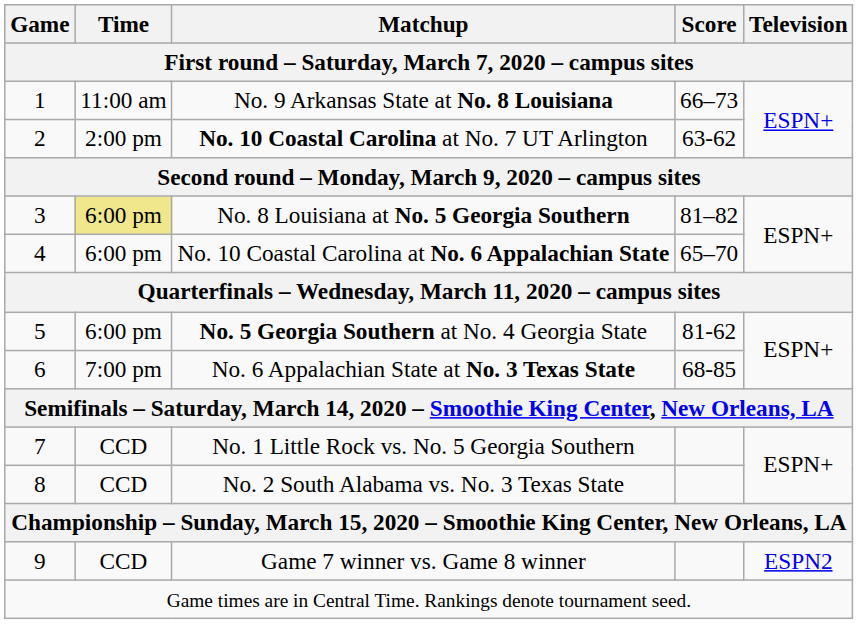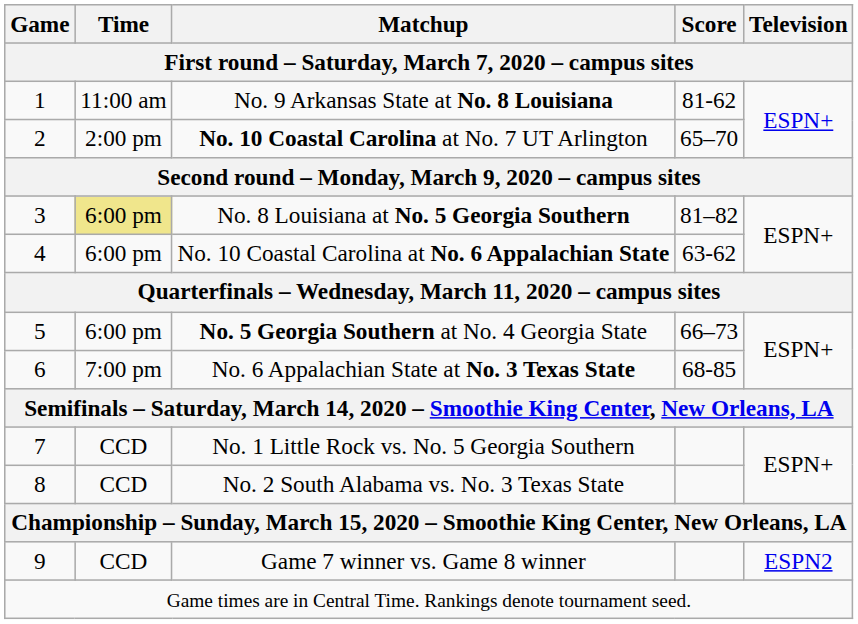 <table class="wikitable" style="font-size: 95%;text-align:center">
 <tr>
 <th>Game</th>
 <th>Time</th>
 <th>Matchup</th>
 <th>Score</th>
 <th>Television</th>
 </tr>
 <tr>
 <th colspan=6>First round – Saturday, March 7, 2020 – campus sites</th>
 </tr>
 <tr>
 <td>1</td>
 <td>11:00 am</td>
 <td>No. 9 Arkansas State at <strong>No. 8 Louisiana</strong></td>
-<td>66–73</td>
+<td>81-62</td>
 <td rowspan=2><a href='#'>ESPN+</a></td>
 </tr>
 <tr>
 <td>2</td>
 <td>2:00 pm</td>
 <td><strong>No. 10 Coastal Carolina</strong> at No. 7 UT Arlington</td>
-<td>63-62</td>
+<td>65–70</td>
 </tr>
 <tr>
 <th colspan=6>Second round – Monday, March 9, 2020 – campus sites</th>
 </tr>
 <tr>
 <td>3</td>
 <td style="background: khaki;">6:00 pm</td>
 <td>No. 8 Louisiana at <strong>No. 5 Georgia Southern</strong></td>
 <td>81–82</td>
 <td rowspan=2>ESPN+</td>
 </tr>
 <tr>
 <td>4</td>
 <td>6:00 pm</td>
 <td>No. 10 Coastal Carolina at <strong>No. 6 Appalachian State</strong></td>
-<td>65–70</td>
+<td>63-62</td>
 </tr>
 <tr>
 <th colspan=6>Quarterfinals – Wednesday, March 11, 2020 – campus sites</th>
 </tr>
 <tr>
 <td>5</td>
 <td>6:00 pm</td>
 <td><strong>No. 5 Georgia Southern</strong> at No. 4 Georgia State</td>
-<td>81-62</td>
+<td>66–73</td>
 <td rowspan=2>ESPN+</td>
 </tr>
 <tr>
 <td>6</td>
 <td>7:00 pm</td>
 <td>No. 6 Appalachian State at <strong>No. 3 Texas State</strong></td>
 <td>68-85</td>
 </tr>
 <tr>
 <th colspan=6>Semifinals – Saturday, March 14, 2020 – <a href='#'>Smoothie King Center</a>, <a href='#'>New Orleans, LA</a></th>
 </tr>
 <tr>
 <td>7</td>
 <td>CCD</td>
 <td>No. 1 Little Rock vs. No. 5 Georgia Southern</td>
 <td></td>
 <td rowspan=2>ESPN+</td>
 </tr>
 <tr>
 <td>8</td>
 <td>CCD</td>
 <td>No. 2 South Alabama vs. No. 3 Texas State</td>
 <td></td>
 </tr>
 <tr>
 <th colspan=6>Championship – Sunday, March 15, 2020 – Smoothie King Center, New Orleans, LA</th>
 </tr>
 <tr>
 <td>9</td>
 <td>CCD</td>
 <td>Game 7 winner vs. Game 8 winner</td>
 <td></td>
 <td><a href='#'>ESPN2</a></td>
 </tr>
 <tr>
 <td colspan=6><small>Game times are in Central Time. Rankings denote tournament seed.</small></td>
 </tr>
 </table>
